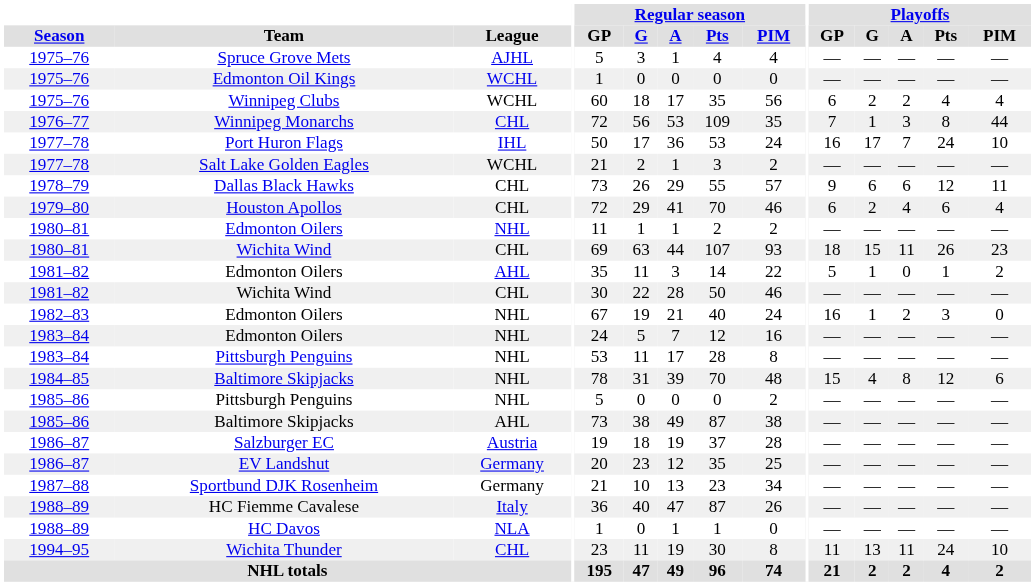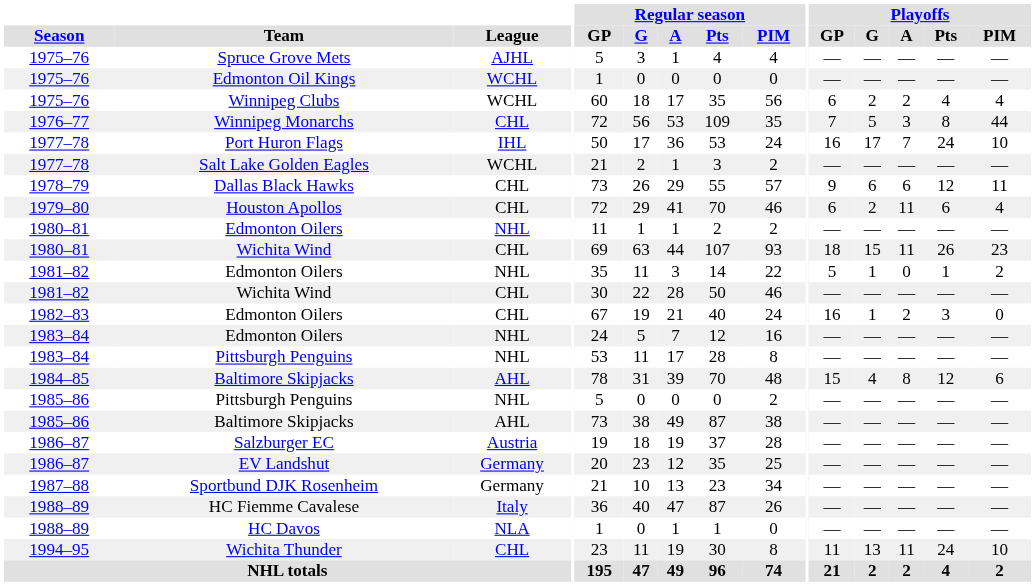 <table border="0" cellpadding="1" cellspacing="0" style="text-align:center; width:60em">
 <tr bgcolor="#e0e0e0">
 <th colspan="3" bgcolor="#ffffff"></th>
 <th rowspan="99" bgcolor="#ffffff"></th>
 <th colspan="5"><a href='#'>Regular season</a></th>
 <th rowspan="99" bgcolor="#ffffff"></th>
 <th colspan="5"><a href='#'>Playoffs</a></th>
 </tr>
 <tr bgcolor="#e0e0e0">
 <th><a href='#'>Season</a></th>
 <th>Team</th>
 <th>League</th>
 <th>GP</th>
 <th><a href='#'>G</a></th>
 <th><a href='#'>A</a></th>
 <th><a href='#'>Pts</a></th>
 <th><a href='#'>PIM</a></th>
 <th>GP</th>
 <th>G</th>
 <th>A</th>
 <th>Pts</th>
 <th>PIM</th>
 </tr>
 <tr>
 <td><a href='#'>1975–76</a></td>
 <td><a href='#'>Spruce Grove Mets</a></td>
 <td><a href='#'>AJHL</a></td>
 <td>5</td>
 <td>3</td>
 <td>1</td>
 <td>4</td>
 <td>4</td>
 <td>—</td>
 <td>—</td>
 <td>—</td>
 <td>—</td>
 <td>—</td>
 </tr>
 <tr bgcolor="#f0f0f0">
 <td><a href='#'>1975–76</a></td>
 <td><a href='#'>Edmonton Oil Kings</a></td>
 <td><a href='#'>WCHL</a></td>
 <td>1</td>
 <td>0</td>
 <td>0</td>
 <td>0</td>
 <td>0</td>
 <td>—</td>
 <td>—</td>
 <td>—</td>
 <td>—</td>
 <td>—</td>
 </tr>
 <tr>
 <td><a href='#'>1975–76</a></td>
 <td><a href='#'>Winnipeg Clubs</a></td>
 <td>WCHL</td>
 <td>60</td>
 <td>18</td>
 <td>17</td>
 <td>35</td>
 <td>56</td>
 <td>6</td>
 <td>2</td>
 <td>2</td>
 <td>4</td>
 <td>4</td>
 </tr>
 <tr bgcolor="#f0f0f0">
 <td><a href='#'>1976–77</a></td>
 <td><a href='#'>Winnipeg Monarchs</a></td>
 <td><a href='#'>CHL</a></td>
 <td>72</td>
 <td>56</td>
 <td>53</td>
 <td>109</td>
 <td>35</td>
 <td>7</td>
-<td>1</td>
+<td>5</td>
 <td>3</td>
 <td>8</td>
 <td>44</td>
 </tr>
 <tr>
 <td><a href='#'>1977–78</a></td>
 <td><a href='#'>Port Huron Flags</a></td>
 <td><a href='#'>IHL</a></td>
 <td>50</td>
 <td>17</td>
 <td>36</td>
 <td>53</td>
 <td>24</td>
 <td>16</td>
 <td>17</td>
 <td>7</td>
 <td>24</td>
 <td>10</td>
 </tr>
 <tr bgcolor="#f0f0f0">
 <td><a href='#'>1977–78</a></td>
 <td><a href='#'>Salt Lake Golden Eagles</a></td>
 <td>WCHL</td>
 <td>21</td>
 <td>2</td>
 <td>1</td>
 <td>3</td>
 <td>2</td>
 <td>—</td>
 <td>—</td>
 <td>—</td>
 <td>—</td>
 <td>—</td>
 </tr>
 <tr>
 <td><a href='#'>1978–79</a></td>
 <td><a href='#'>Dallas Black Hawks</a></td>
 <td>CHL</td>
 <td>73</td>
 <td>26</td>
 <td>29</td>
 <td>55</td>
 <td>57</td>
 <td>9</td>
 <td>6</td>
 <td>6</td>
 <td>12</td>
 <td>11</td>
 </tr>
 <tr bgcolor="#f0f0f0">
 <td><a href='#'>1979–80</a></td>
 <td><a href='#'>Houston Apollos</a></td>
 <td>CHL</td>
 <td>72</td>
 <td>29</td>
 <td>41</td>
 <td>70</td>
 <td>46</td>
 <td>6</td>
 <td>2</td>
-<td>4</td>
+<td>11</td>
 <td>6</td>
 <td>4</td>
 </tr>
 <tr>
 <td><a href='#'>1980–81</a></td>
 <td><a href='#'>Edmonton Oilers</a></td>
 <td><a href='#'>NHL</a></td>
 <td>11</td>
 <td>1</td>
 <td>1</td>
 <td>2</td>
 <td>2</td>
 <td>—</td>
 <td>—</td>
 <td>—</td>
 <td>—</td>
 <td>—</td>
 </tr>
 <tr bgcolor="#f0f0f0">
 <td><a href='#'>1980–81</a></td>
 <td><a href='#'>Wichita Wind</a></td>
 <td>CHL</td>
 <td>69</td>
 <td>63</td>
 <td>44</td>
 <td>107</td>
 <td>93</td>
 <td>18</td>
 <td>15</td>
 <td>11</td>
 <td>26</td>
 <td>23</td>
 </tr>
 <tr>
 <td><a href='#'>1981–82</a></td>
 <td>Edmonton Oilers</td>
-<td><a href='#'>AHL</a></td>
+<td>NHL</td>
 <td>35</td>
 <td>11</td>
 <td>3</td>
 <td>14</td>
 <td>22</td>
 <td>5</td>
 <td>1</td>
 <td>0</td>
 <td>1</td>
 <td>2</td>
 </tr>
 <tr bgcolor="#f0f0f0">
 <td><a href='#'>1981–82</a></td>
 <td>Wichita Wind</td>
 <td>CHL</td>
 <td>30</td>
 <td>22</td>
 <td>28</td>
 <td>50</td>
 <td>46</td>
 <td>—</td>
 <td>—</td>
 <td>—</td>
 <td>—</td>
 <td>—</td>
 </tr>
 <tr>
 <td><a href='#'>1982–83</a></td>
 <td>Edmonton Oilers</td>
-<td>NHL</td>
+<td>CHL</td>
 <td>67</td>
 <td>19</td>
 <td>21</td>
 <td>40</td>
 <td>24</td>
 <td>16</td>
 <td>1</td>
 <td>2</td>
 <td>3</td>
 <td>0</td>
 </tr>
 <tr bgcolor="#f0f0f0">
 <td><a href='#'>1983–84</a></td>
 <td>Edmonton Oilers</td>
 <td>NHL</td>
 <td>24</td>
 <td>5</td>
 <td>7</td>
 <td>12</td>
 <td>16</td>
 <td>—</td>
 <td>—</td>
 <td>—</td>
 <td>—</td>
 <td>—</td>
 </tr>
 <tr>
 <td><a href='#'>1983–84</a></td>
 <td><a href='#'>Pittsburgh Penguins</a></td>
 <td>NHL</td>
 <td>53</td>
 <td>11</td>
 <td>17</td>
 <td>28</td>
 <td>8</td>
 <td>—</td>
 <td>—</td>
 <td>—</td>
 <td>—</td>
 <td>—</td>
 </tr>
 <tr bgcolor="#f0f0f0">
 <td><a href='#'>1984–85</a></td>
 <td><a href='#'>Baltimore Skipjacks</a></td>
-<td>NHL</td>
+<td><a href='#'>AHL</a></td>
 <td>78</td>
 <td>31</td>
 <td>39</td>
 <td>70</td>
 <td>48</td>
 <td>15</td>
 <td>4</td>
 <td>8</td>
 <td>12</td>
 <td>6</td>
 </tr>
 <tr>
 <td><a href='#'>1985–86</a></td>
 <td>Pittsburgh Penguins</td>
 <td>NHL</td>
 <td>5</td>
 <td>0</td>
 <td>0</td>
 <td>0</td>
 <td>2</td>
 <td>—</td>
 <td>—</td>
 <td>—</td>
 <td>—</td>
 <td>—</td>
 </tr>
 <tr bgcolor="#f0f0f0">
 <td><a href='#'>1985–86</a></td>
 <td>Baltimore Skipjacks</td>
 <td>AHL</td>
 <td>73</td>
 <td>38</td>
 <td>49</td>
 <td>87</td>
 <td>38</td>
 <td>—</td>
 <td>—</td>
 <td>—</td>
 <td>—</td>
 <td>—</td>
 </tr>
 <tr>
 <td><a href='#'>1986–87</a></td>
 <td><a href='#'>Salzburger EC</a></td>
 <td><a href='#'>Austria</a></td>
 <td>19</td>
 <td>18</td>
 <td>19</td>
 <td>37</td>
 <td>28</td>
 <td>—</td>
 <td>—</td>
 <td>—</td>
 <td>—</td>
 <td>—</td>
 </tr>
 <tr bgcolor="#f0f0f0">
 <td><a href='#'>1986–87</a></td>
 <td><a href='#'>EV Landshut</a></td>
 <td><a href='#'>Germany</a></td>
 <td>20</td>
 <td>23</td>
 <td>12</td>
 <td>35</td>
 <td>25</td>
 <td>—</td>
 <td>—</td>
 <td>—</td>
 <td>—</td>
 <td>—</td>
 </tr>
 <tr>
 <td><a href='#'>1987–88</a></td>
 <td><a href='#'>Sportbund DJK Rosenheim</a></td>
 <td>Germany</td>
 <td>21</td>
 <td>10</td>
 <td>13</td>
 <td>23</td>
 <td>34</td>
 <td>—</td>
 <td>—</td>
 <td>—</td>
 <td>—</td>
 <td>—</td>
 </tr>
 <tr bgcolor="#f0f0f0">
 <td><a href='#'>1988–89</a></td>
 <td>HC Fiemme Cavalese</td>
 <td><a href='#'>Italy</a></td>
 <td>36</td>
 <td>40</td>
 <td>47</td>
 <td>87</td>
 <td>26</td>
 <td>—</td>
 <td>—</td>
 <td>—</td>
 <td>—</td>
 <td>—</td>
 </tr>
 <tr>
 <td><a href='#'>1988–89</a></td>
 <td><a href='#'>HC Davos</a></td>
 <td><a href='#'>NLA</a></td>
 <td>1</td>
 <td>0</td>
 <td>1</td>
 <td>1</td>
 <td>0</td>
 <td>—</td>
 <td>—</td>
 <td>—</td>
 <td>—</td>
 <td>—</td>
 </tr>
 <tr bgcolor="#f0f0f0">
 <td><a href='#'>1994–95</a></td>
 <td><a href='#'>Wichita Thunder</a></td>
 <td><a href='#'>CHL</a></td>
 <td>23</td>
 <td>11</td>
 <td>19</td>
 <td>30</td>
 <td>8</td>
 <td>11</td>
 <td>13</td>
 <td>11</td>
 <td>24</td>
 <td>10</td>
 </tr>
 <tr>
 </tr>
 <tr ALIGN="center" bgcolor="#e0e0e0">
 <th colspan="3">NHL totals</th>
 <th ALIGN="center">195</th>
 <th ALIGN="center">47</th>
 <th ALIGN="center">49</th>
 <th ALIGN="center">96</th>
 <th ALIGN="center">74</th>
 <th ALIGN="center">21</th>
 <th ALIGN="center">2</th>
 <th ALIGN="center">2</th>
 <th ALIGN="center">4</th>
 <th ALIGN="center">2</th>
 </tr>
 </table>
